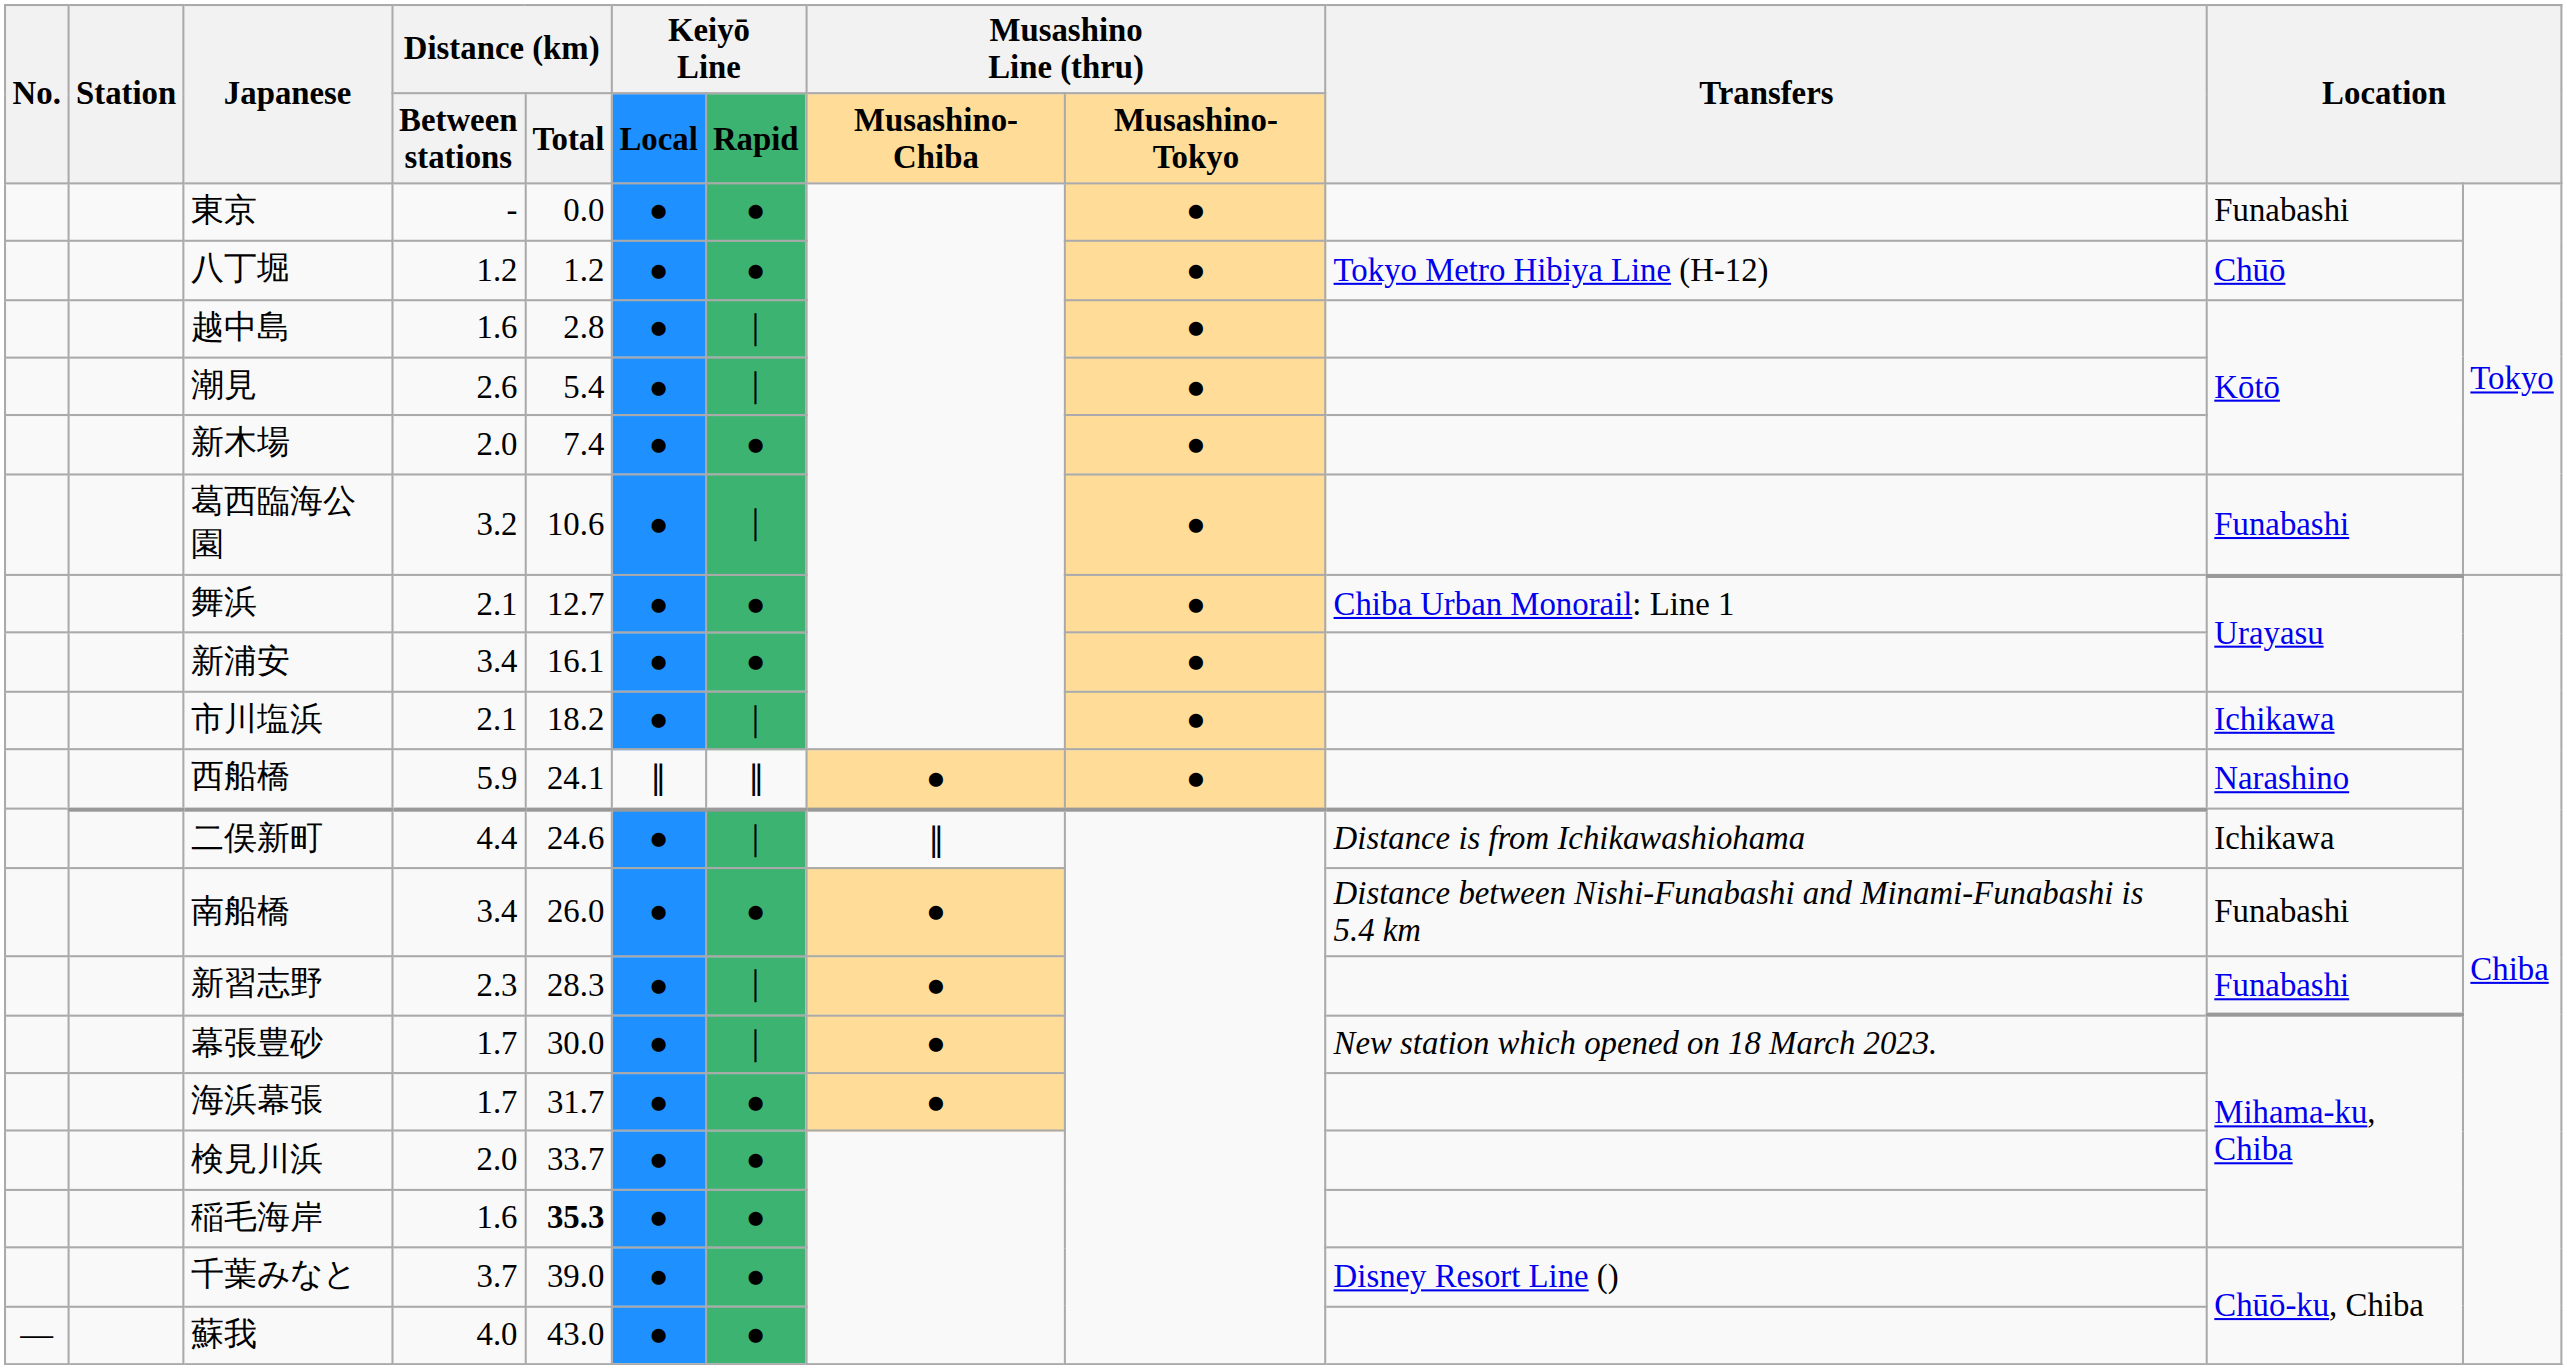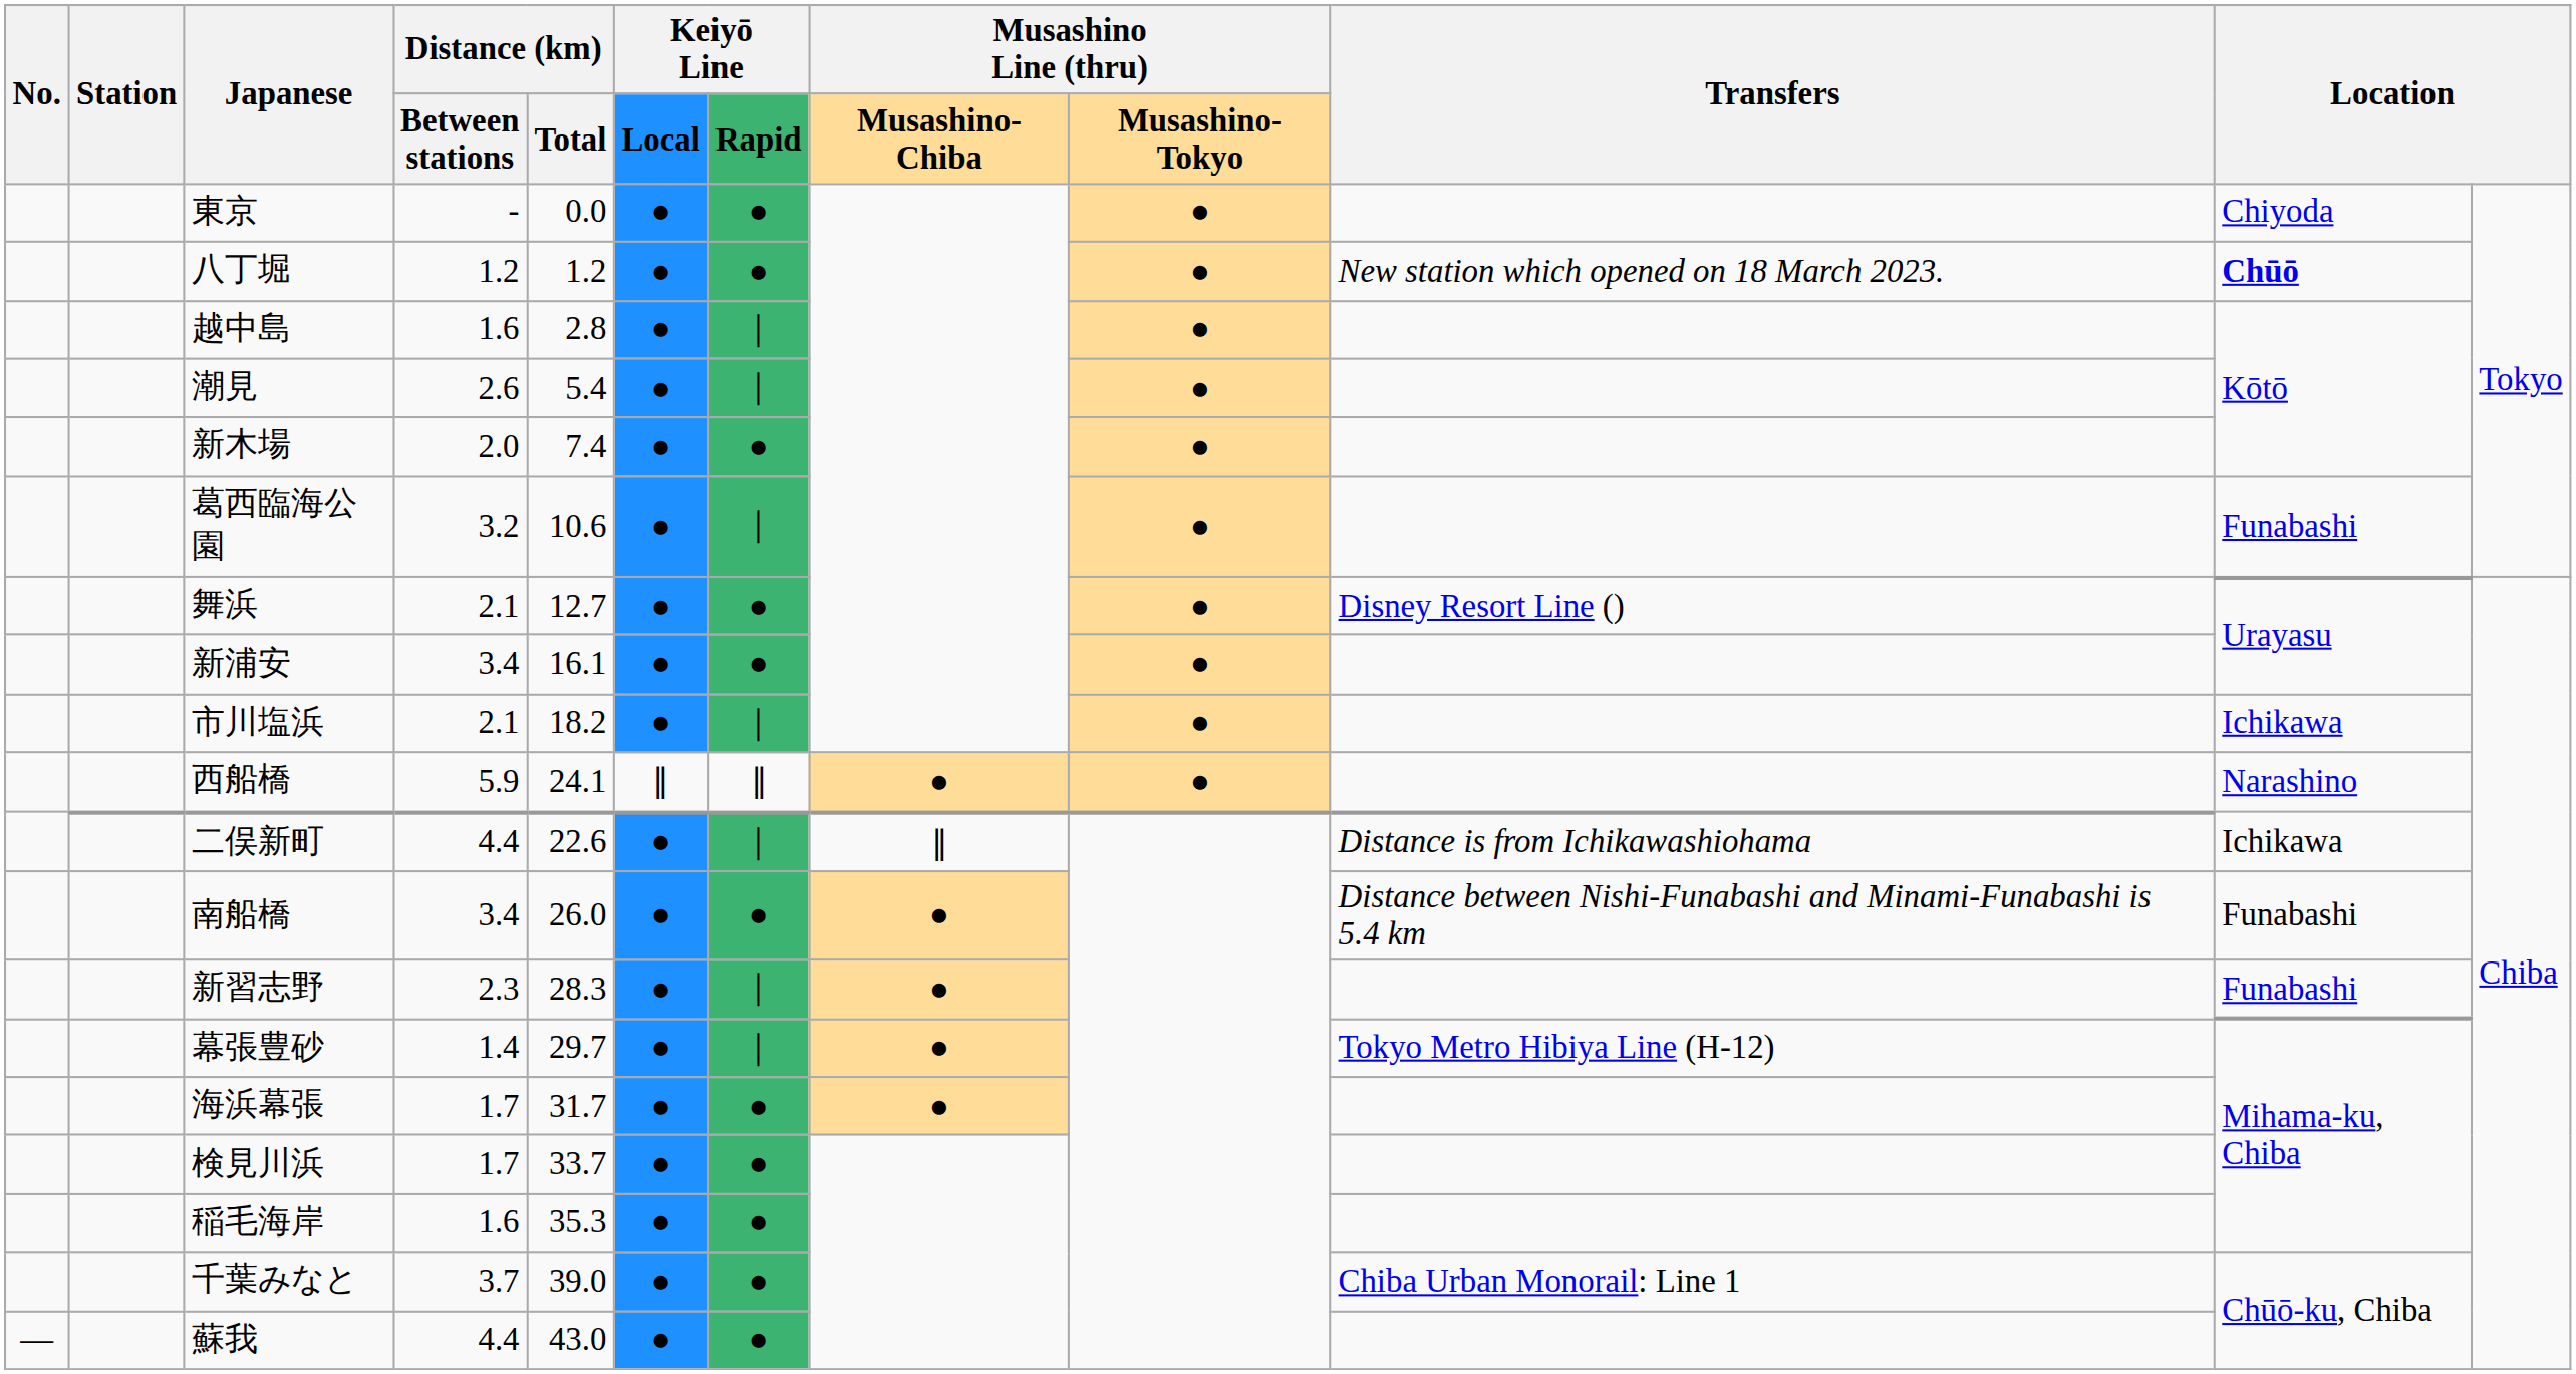 <table class="wikitable">
 <tr>
 <th rowspan="2">No.</th>
 <th rowspan="2">Station</th>
 <th rowspan="2">Japanese</th>
 <th colspan="2">Distance (km)</th>
 <th colspan="2">Keiyō<br>Line</th>
 <th colspan="2">Musashino<br>Line (thru)</th>
 <th rowspan="2">Transfers</th>
 <th rowspan="2" colspan="2">Location</th>
 </tr>
 <tr>
 <th>Between<br>stations</th>
 <th>Total</th>
 <th style="background:DodgerBlue;">Local</th>
 <th style="background:MediumSeaGreen;">Rapid</th>
 <th style="background:#fd9;">Musashino-Chiba</th>
 <th style="background:#fd9;">Musashino-Tokyo</th>
 </tr>
 <tr>
 <td align="center"></td>
 <td></td>
 <td>東京</td>
 <td style="text-align:right;">-</td>
 <td style="text-align:right;">0.0</td>
 <td style="background:DodgerBlue; text-align:center;">●</td>
 <td style="background:MediumSeaGreen; text-align:center;">●</td>
 <td rowspan="9"> </td>
 <td style="background:#fd9; text-align:center;">●</td>
 <td style="white-space:nowrap;"></td>
-<td>Funabashi</td>
+<td style="white-space:nowrap;"><a href='#'>Chiyoda</a></td>
 <td rowspan="6"><a href='#'>Tokyo</a></td>
 </tr>
 <tr>
 <td align="center"></td>
 <td></td>
 <td>八丁堀</td>
 <td style="text-align:right;">1.2</td>
 <td style="text-align:right;">1.2</td>
 <td style="background:DodgerBlue; text-align:center;">●</td>
 <td style="background:MediumSeaGreen; text-align:center;">●</td>
 <td style="background:#fd9; text-align:center;">●</td>
-<td> <a href='#'>Tokyo Metro Hibiya Line</a> (H-12)</td>
-<td><a href='#'>Chūō</a></td>
+<td><em>New station which opened on 18 March 2023.</em></td>
+<td><strong><a href='#'>Chūō</a></strong></td>
 </tr>
 <tr>
 <td align="center"></td>
 <td></td>
 <td>越中島</td>
 <td style="text-align:right;">1.6</td>
 <td style="text-align:right;">2.8</td>
 <td style="background:DodgerBlue; text-align:center;">●</td>
 <td style="background:MediumSeaGreen; text-align:center;">｜</td>
 <td style="background:#fd9; text-align:center;">●</td>
 <td> </td>
 <td rowspan="3"><a href='#'>Kōtō</a></td>
 </tr>
 <tr>
 <td align="center"></td>
 <td></td>
 <td>潮見</td>
 <td style="text-align:right;">2.6</td>
 <td style="text-align:right;">5.4</td>
 <td style="background:DodgerBlue; text-align:center;">●</td>
 <td style="background:MediumSeaGreen; text-align:center;">｜</td>
 <td style="background:#fd9; text-align:center;">●</td>
 <td> </td>
 </tr>
 <tr>
 <td align="center"></td>
 <td></td>
 <td>新木場</td>
 <td style="text-align:right;">2.0</td>
 <td style="text-align:right;">7.4</td>
 <td style="background:DodgerBlue; text-align:center;">●</td>
 <td style="background:MediumSeaGreen; text-align:center;">●</td>
 <td style="background:#fd9; text-align:center;">●</td>
 <td></td>
 </tr>
 <tr>
 <td align="center"></td>
 <td></td>
 <td>葛西臨海公園</td>
 <td style="text-align:right;">3.2</td>
 <td style="text-align:right;">10.6</td>
 <td style="background:DodgerBlue; text-align:center;">●</td>
 <td style="background:MediumSeaGreen; text-align:center;">｜</td>
 <td style="background:#fd9; text-align:center;">●</td>
 <td> </td>
 <td style="border-bottom:2px solid #999;"><a href='#'>Funabashi</a></td>
 </tr>
 <tr>
 <td align="center"></td>
 <td></td>
 <td>舞浜</td>
 <td style="text-align:right;">2.1</td>
 <td style="text-align:right;">12.7</td>
 <td style="background:DodgerBlue; text-align:center;">●</td>
 <td style="background:MediumSeaGreen; text-align:center;">●</td>
 <td style="background:#fd9; text-align:center;">●</td>
-<td><a href='#'>Chiba Urban Monorail</a>: Line 1</td>
+<td><a href='#'>Disney Resort Line</a> ()</td>
 <td rowspan="2"><a href='#'>Urayasu</a></td>
 <td rowspan="13"><a href='#'>Chiba</a></td>
 </tr>
 <tr>
 <td align="center"></td>
 <td></td>
 <td>新浦安</td>
 <td style="text-align:right;">3.4</td>
 <td style="text-align:right;">16.1</td>
 <td style="background:DodgerBlue; text-align:center;">●</td>
 <td style="background:MediumSeaGreen; text-align:center;">●</td>
 <td style="background:#fd9; text-align:center;">●</td>
 <td> </td>
 </tr>
 <tr>
 <td align="center"></td>
 <td></td>
 <td>市川塩浜</td>
 <td style="text-align:right;">2.1</td>
 <td style="text-align:right;">18.2</td>
 <td style="background:DodgerBlue; text-align:center;">●</td>
 <td style="background:MediumSeaGreen; text-align:center;">｜</td>
 <td style="background:#fd9; text-align:center;">●</td>
 <td> </td>
 <td><a href='#'>Ichikawa</a></td>
 </tr>
 <tr>
 <td align="center"></td>
 <td style="border-bottom:2px solid #999;"></td>
 <td style="border-bottom:2px solid #999;">西船橋</td>
 <td style="text-align:right; border-bottom:2px solid #999;">5.9</td>
 <td style="text-align:right; border-bottom:2px solid #999;">24.1</td>
 <td style="text-align:center; border-bottom:2px solid #999;">∥<br></td>
 <td style="text-align:center; border-bottom:2px solid #999;">∥</td>
 <td style="background:#fd9; text-align:center; border-bottom:2px solid #999;">●</td>
 <td style="background:#fd9; text-align:center; border-bottom:2px solid #999;">●</td>
 <td style="border-bottom:2px solid #999;"></td>
 <td><a href='#'>Narashino</a></td>
 </tr>
 <tr>
 <td align="center"></td>
 <td></td>
 <td>二俣新町</td>
 <td style="text-align:right;">4.4</td>
-<td style="text-align:right;">24.6</td>
+<td style="text-align:right;">22.6</td>
 <td style="background:DodgerBlue; text-align:center;">●</td>
 <td style="background:MediumSeaGreen; text-align:center;">｜</td>
 <td style="text-align:center;">∥<br></td>
 <td style="text-align:center;" rowspan="9"></td>
 <td><em>Distance is from Ichikawashiohama</em></td>
 <td>Ichikawa</td>
 </tr>
 <tr>
 <td align="center"></td>
 <td></td>
 <td>南船橋</td>
 <td style="text-align:right;">3.4</td>
 <td style="text-align:right;">26.0</td>
 <td style="background:DodgerBlue; text-align:center;">●</td>
 <td style="background:MediumSeaGreen; text-align:center;">●</td>
 <td style="background:#fd9; text-align:center;">●</td>
 <td><em>Distance between Nishi-Funabashi and Minami-Funabashi is 5.4 km</em></td>
 <td>Funabashi</td>
 </tr>
 <tr>
 <td align="center"></td>
 <td></td>
 <td>新習志野</td>
 <td style="text-align:right;">2.3</td>
 <td style="text-align:right;">28.3</td>
 <td style="background:DodgerBlue; text-align:center;">●</td>
 <td style="background:MediumSeaGreen; text-align:center;">｜</td>
 <td style="background:#fd9; text-align:center;">●</td>
 <td> </td>
 <td style="border-bottom:2px solid #999;"><a href='#'>Funabashi</a></td>
 </tr>
 <tr>
 <td align="center"></td>
 <td></td>
 <td>幕張豊砂</td>
-<td style="text-align:right;">1.7</td>
-<td style="text-align:right;">30.0</td>
+<td style="text-align:right;">1.4</td>
+<td style="text-align:right;">29.7</td>
 <td style="background:DodgerBlue; text-align:center;">●</td>
 <td style="background:MediumSeaGreen; text-align:center;">｜</td>
 <td style="background:#fd9; text-align:center;">●</td>
-<td><em>New station which opened on 18 March 2023.</em></td>
+<td> <a href='#'>Tokyo Metro Hibiya Line</a> (H-12)</td>
 <td rowspan="4"><a href='#'>Mihama-ku</a>, <a href='#'>Chiba</a></td>
 </tr>
 <tr>
 <td align="center"></td>
 <td></td>
 <td>海浜幕張</td>
 <td style="text-align:right;">1.7</td>
 <td style="text-align:right;">31.7</td>
 <td style="background:DodgerBlue; text-align:center;">●</td>
 <td style="background:MediumSeaGreen; text-align:center;">●</td>
 <td style="background:#fd9; text-align:center;">●</td>
 <td> </td>
 </tr>
 <tr>
 <td align="center"></td>
 <td></td>
 <td>検見川浜</td>
-<td style="text-align:right;">2.0</td>
+<td style="text-align:right;">1.7</td>
 <td style="text-align:right;">33.7</td>
 <td style="background:DodgerBlue; text-align:center;">●</td>
 <td style="background:MediumSeaGreen; text-align:center;">●</td>
 <td rowspan="4"> </td>
 </tr>
 <tr>
 <td align="center"></td>
 <td></td>
 <td>稲毛海岸</td>
 <td style="text-align:right;">1.6</td>
-<td style="text-align:right;"><strong>35.3</strong></td>
+<td style="text-align:right;">35.3</td>
 <td style="background:DodgerBlue; text-align:center;">●</td>
 <td style="background:MediumSeaGreen; text-align:center;">●</td>
 <td> </td>
 </tr>
 <tr>
 <td align="center"></td>
 <td></td>
 <td>千葉みなと</td>
 <td style="text-align:right;">3.7</td>
 <td style="text-align:right;">39.0</td>
 <td style="background:DodgerBlue; text-align:center;">●</td>
 <td style="background:MediumSeaGreen; text-align:center;">●</td>
-<td><a href='#'>Disney Resort Line</a> ()</td>
+<td><a href='#'>Chiba Urban Monorail</a>: Line 1</td>
 <td rowspan="2"><a href='#'>Chūō-ku</a>, Chiba</td>
 </tr>
 <tr>
 <td align="center">—</td>
 <td></td>
 <td>蘇我</td>
-<td style="text-align:right;">4.0</td>
+<td style="text-align:right;">4.4</td>
 <td style="text-align:right;">43.0</td>
 <td style="background:DodgerBlue; text-align:center;">●</td>
 <td style="background:MediumSeaGreen; text-align:center;">●</td>
 <td></td>
 </tr>
 </table>
